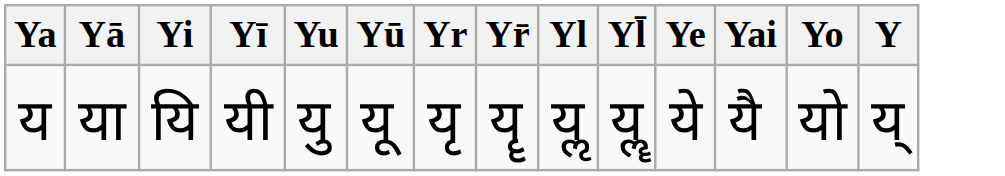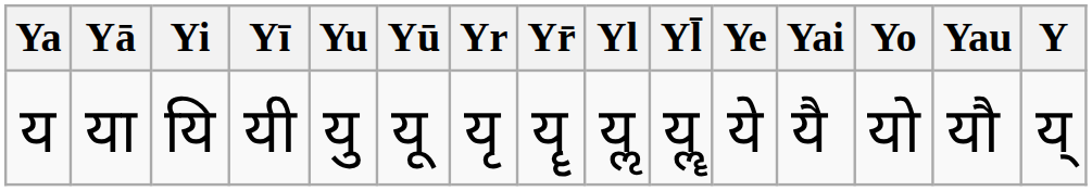 <table class="wikitable">
 <tr>
 <th>Ya</th>
 <th>Yā</th>
 <th>Yi</th>
 <th>Yī</th>
 <th>Yu</th>
 <th>Yū</th>
 <th>Yr</th>
 <th>Yr̄</th>
 <th>Yl</th>
 <th>Yl̄</th>
 <th>Ye</th>
 <th>Yai</th>
 <th>Yo</th>
+<th>Yau</th>
 <th>Y</th>
 </tr>
 <tr style="font-size: 150%;">
 <td>य</td>
 <td>या</td>
 <td>यि</td>
 <td>यी</td>
 <td>यु</td>
 <td>यू</td>
 <td>यृ</td>
 <td>यॄ</td>
 <td>यॢ</td>
 <td>यॣ</td>
 <td>ये</td>
 <td>यै</td>
 <td>यो</td>
+<td>यौ</td>
 <td>य्</td>
 </tr>
 </table>
